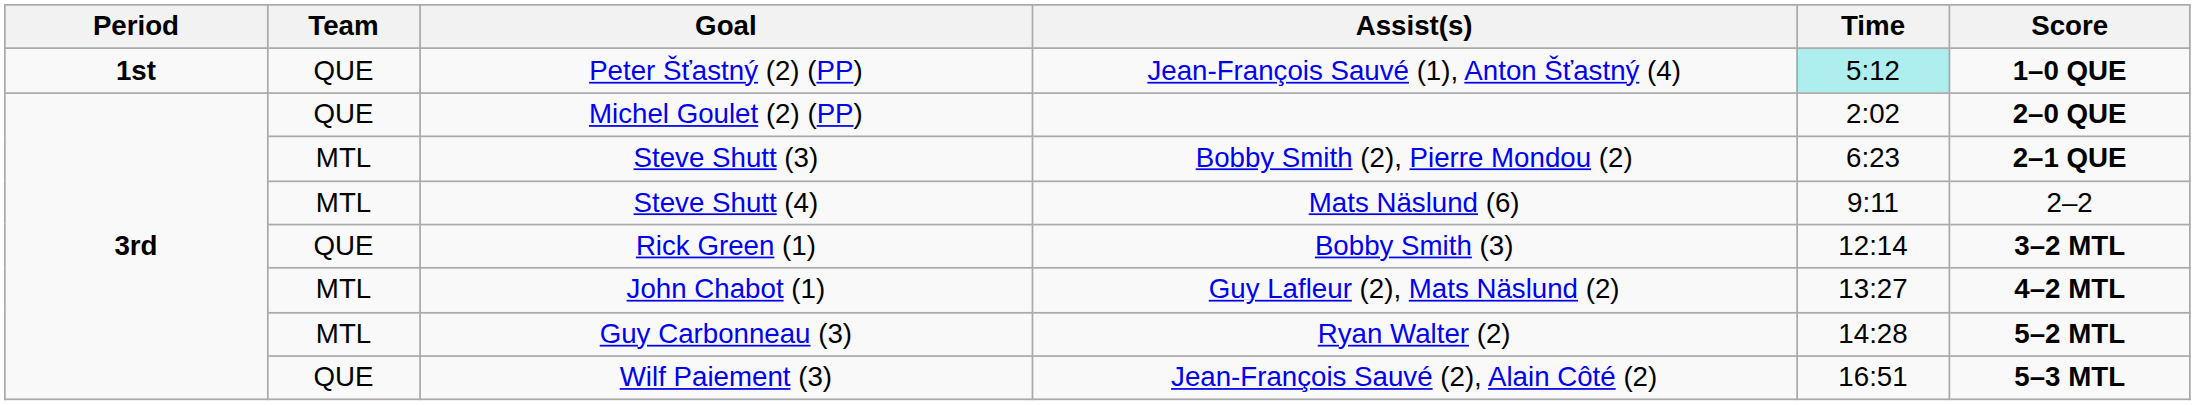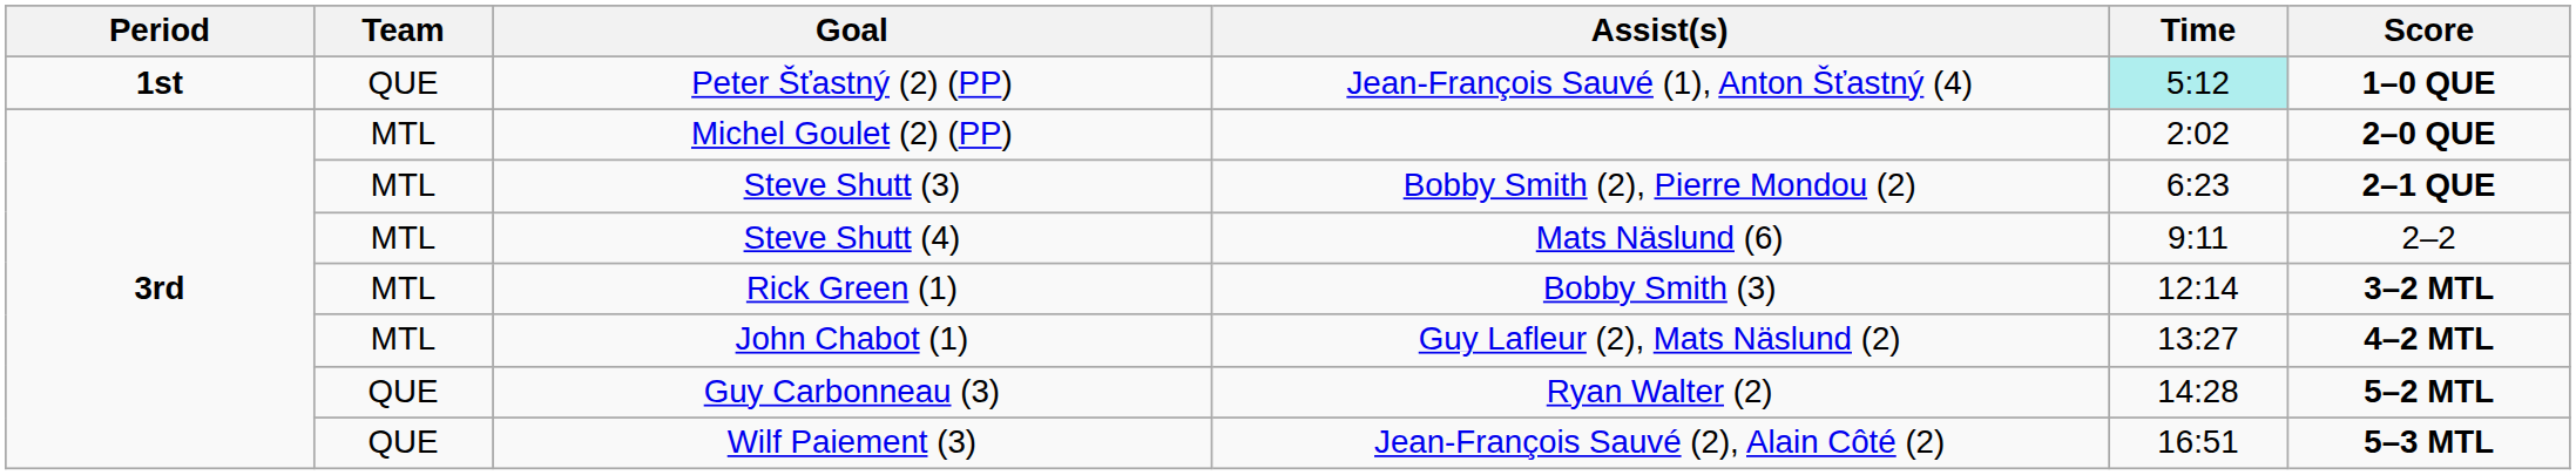 <table class="wikitable" style="width:100%;text-align: center;">
 <tr>
 <th style="width:12%;">Period</th>
 <th style="width:7%;">Team</th>
 <th style="width:28%;">Goal</th>
 <th style="width:35%;">Assist(s)</th>
 <th style="width:7%;">Time</th>
 <th style="width:11%;">Score</th>
 </tr>
 <tr>
 <td><strong>1st</strong></td>
 <td>QUE</td>
 <td><a href='#'>Peter Šťastný</a> (2) (<a href='#'>PP</a>)</td>
 <td><a href='#'>Jean-François Sauvé</a> (1), <a href='#'>Anton Šťastný</a> (4)</td>
 <td style="background: paleturquoise;">5:12</td>
 <td><strong>1–0 QUE</strong></td>
 </tr>
 <tr>
 <td rowspan="7"><strong>3rd</strong></td>
-<td>QUE</td>
+<td>MTL</td>
 <td><a href='#'>Michel Goulet</a> (2) (<a href='#'>PP</a>)</td>
 <td> </td>
 <td>2:02</td>
 <td><strong>2–0 QUE</strong></td>
 </tr>
 <tr>
 <td>MTL</td>
 <td><a href='#'>Steve Shutt</a> (3)</td>
 <td><a href='#'>Bobby Smith</a> (2), <a href='#'>Pierre Mondou</a> (2)</td>
 <td>6:23</td>
 <td><strong>2–1 QUE</strong></td>
 </tr>
 <tr>
 <td>MTL</td>
 <td><a href='#'>Steve Shutt</a> (4)</td>
 <td><a href='#'>Mats Näslund</a> (6)</td>
 <td>9:11</td>
 <td>2–2</td>
 </tr>
 <tr>
-<td>QUE</td>
+<td>MTL</td>
 <td><a href='#'>Rick Green</a> (1)</td>
 <td><a href='#'>Bobby Smith</a> (3)</td>
 <td>12:14</td>
 <td><strong>3–2 MTL</strong></td>
 </tr>
 <tr>
 <td>MTL</td>
 <td><a href='#'>John Chabot</a> (1)</td>
 <td><a href='#'>Guy Lafleur</a> (2), <a href='#'>Mats Näslund</a> (2)</td>
 <td>13:27</td>
 <td><strong>4–2 MTL</strong></td>
 </tr>
 <tr>
-<td>MTL</td>
+<td>QUE</td>
 <td><a href='#'>Guy Carbonneau</a> (3)</td>
 <td><a href='#'>Ryan Walter</a> (2)</td>
 <td>14:28</td>
 <td><strong>5–2 MTL</strong></td>
 </tr>
 <tr>
 <td>QUE</td>
 <td><a href='#'>Wilf Paiement</a> (3)</td>
 <td><a href='#'>Jean-François Sauvé</a> (2), <a href='#'>Alain Côté</a> (2)</td>
 <td>16:51</td>
 <td><strong>5–3 MTL</strong></td>
 </tr>
 </table>
